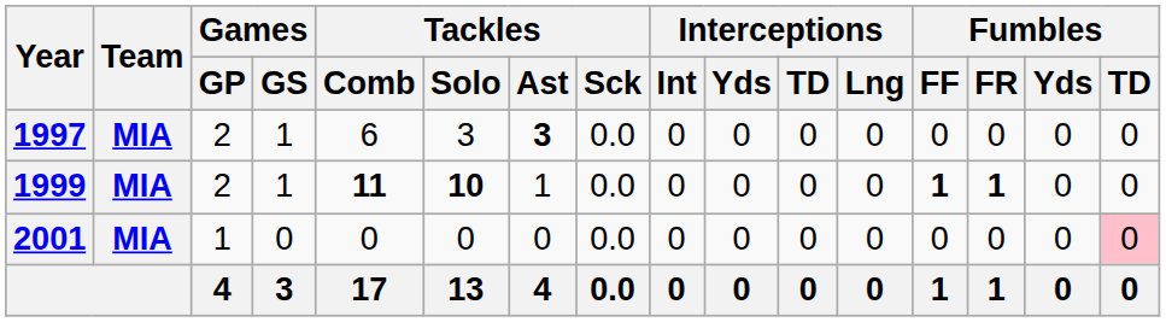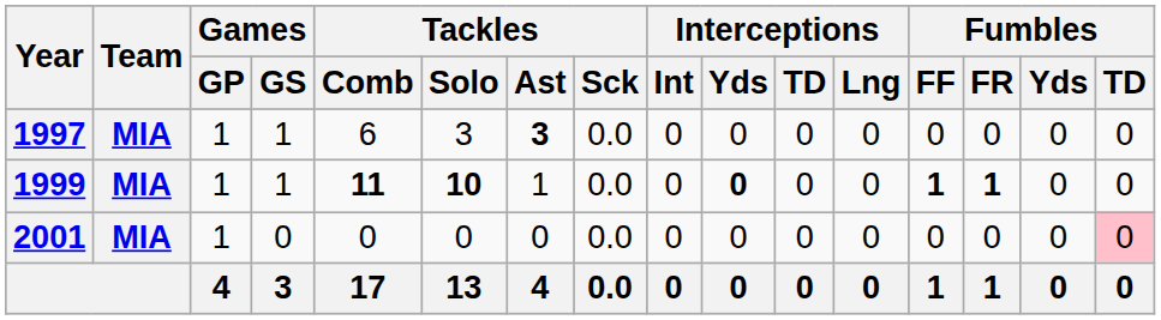 <table class="wikitable" style="text-align:center">
 <tr>
 <th rowspan="2">Year</th>
 <th rowspan="2">Team</th>
 <th colspan="2">Games</th>
 <th colspan="4">Tackles</th>
 <th colspan="4">Interceptions</th>
 <th colspan="4">Fumbles</th>
 </tr>
 <tr>
 <th>GP</th>
 <th>GS</th>
 <th>Comb</th>
 <th>Solo</th>
 <th>Ast</th>
 <th>Sck</th>
 <th>Int</th>
 <th>Yds</th>
 <th>TD</th>
 <th>Lng</th>
 <th>FF</th>
 <th>FR</th>
 <th>Yds</th>
 <th>TD</th>
 </tr>
 <tr>
 <th><a href='#'>1997</a></th>
 <th><a href='#'>MIA</a></th>
-<td>2</td>
+<td>1</td>
 <td>1</td>
 <td>6</td>
 <td>3</td>
 <td><strong>3</strong></td>
 <td>0.0</td>
 <td>0</td>
 <td>0</td>
 <td>0</td>
 <td>0</td>
 <td>0</td>
 <td>0</td>
 <td>0</td>
 <td>0</td>
 </tr>
 <tr>
 <th><a href='#'>1999</a></th>
 <th><a href='#'>MIA</a></th>
-<td>2</td>
+<td>1</td>
 <td>1</td>
 <td><strong>11</strong></td>
 <td><strong>10</strong></td>
 <td>1</td>
 <td>0.0</td>
 <td>0</td>
-<td>0</td>
+<td><strong>0</strong></td>
 <td>0</td>
 <td>0</td>
 <td><strong>1</strong></td>
 <td><strong>1</strong></td>
 <td>0</td>
 <td>0</td>
 </tr>
 <tr>
 <th><a href='#'>2001</a></th>
 <th><a href='#'>MIA</a></th>
 <td>1</td>
 <td>0</td>
 <td>0</td>
 <td>0</td>
 <td>0</td>
 <td>0.0</td>
 <td>0</td>
 <td>0</td>
 <td>0</td>
 <td>0</td>
 <td>0</td>
 <td>0</td>
 <td>0</td>
 <td style="background: pink;">0</td>
 </tr>
 <tr>
 <th colspan="2"></th>
 <th>4</th>
 <th>3</th>
 <th>17</th>
 <th>13</th>
 <th>4</th>
 <th>0.0</th>
 <th>0</th>
 <th>0</th>
 <th>0</th>
 <th>0</th>
 <th>1</th>
 <th>1</th>
 <th>0</th>
 <th>0</th>
 </tr>
 </table>
